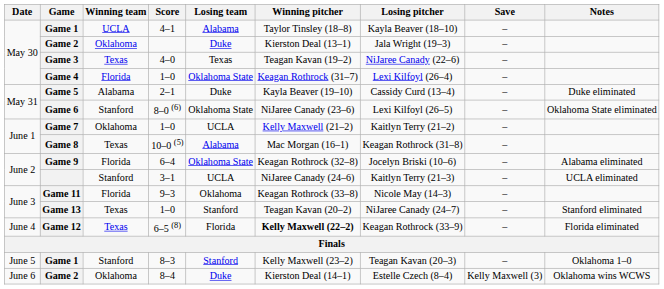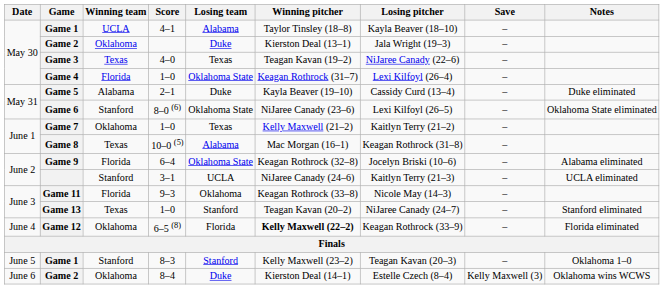 <table class="wikitable plainrowheaders" style="text-align:center">
 <tr>
 <th scope="col">Date</th>
 <th scope="col">Game</th>
 <th scope="col">Winning team</th>
 <th scope="col">Score</th>
 <th scope="col">Losing team</th>
 <th scope="col">Winning pitcher</th>
 <th scope="col">Losing pitcher</th>
 <th scope="col">Save</th>
 <th scope="col">Notes</th>
 </tr>
 <tr>
 <td rowspan=4>May 30</td>
 <th scope="row" style="text-align:center">Game 1</th>
 <td><a href='#'>UCLA</a></td>
 <td>4–1</td>
 <td><a href='#'>Alabama</a></td>
 <td>Taylor Tinsley (18–8)</td>
 <td>Kayla Beaver (18–10)</td>
 <td>–</td>
 <td></td>
 </tr>
 <tr>
 <th scope="row" style="text-align:center">Game 2</th>
 <td><a href='#'>Oklahoma</a></td>
 <td></td>
 <td><a href='#'>Duke</a></td>
 <td>Kierston Deal (13–1)</td>
 <td>Jala Wright (19–3)</td>
 <td>–</td>
 <td></td>
 </tr>
 <tr>
 <th scope="row" style="text-align:center">Game 3</th>
 <td><a href='#'>Texas</a></td>
 <td>4–0</td>
 <td>Texas</td>
 <td>Teagan Kavan (19–2)</td>
 <td><a href='#'>NiJaree Canady</a> (22–6)</td>
 <td>–</td>
 <td></td>
 </tr>
 <tr>
 <th scope="row" style="text-align:center">Game 4</th>
 <td><a href='#'>Florida</a></td>
 <td>1–0</td>
 <td><a href='#'>Oklahoma State</a></td>
 <td><a href='#'>Keagan Rothrock</a> (31–7)</td>
 <td><a href='#'>Lexi Kilfoyl</a> (26–4)</td>
 <td>–</td>
 <td></td>
 </tr>
 <tr>
 <td rowspan=2>May 31</td>
 <th scope="row" style="text-align:center">Game 5</th>
 <td>Alabama</td>
 <td>2–1</td>
 <td>Duke</td>
 <td>Kayla Beaver (19–10)</td>
 <td>Cassidy Curd (13–4)</td>
 <td>–</td>
 <td>Duke eliminated<br></td>
 </tr>
 <tr>
 <th scope="row" style="text-align:center">Game 6</th>
 <td>Stanford</td>
 <td>8–0 <sup>(6)</sup></td>
 <td>Oklahoma State</td>
 <td>NiJaree Canady (23–6)</td>
 <td>Lexi Kilfoyl (26–5)</td>
 <td>–</td>
 <td>Oklahoma State eliminated<br></td>
 </tr>
 <tr>
 <td rowspan=2>June 1</td>
 <th scope="row" style="text-align:center">Game 7</th>
 <td>Oklahoma</td>
 <td>1–0</td>
-<td>UCLA</td>
+<td>Texas</td>
 <td><a href='#'>Kelly Maxwell</a> (21–2)</td>
 <td>Kaitlyn Terry (21–2)</td>
 <td>–</td>
 <td></td>
 </tr>
 <tr>
 <th scope="row" style="text-align:center">Game 8</th>
 <td>Texas</td>
 <td>10–0 <sup>(5)</sup></td>
 <td><a href='#'>Alabama</a></td>
 <td>Mac Morgan (16–1)</td>
 <td>Keagan Rothrock (31–8)</td>
 <td>–</td>
 <td></td>
 </tr>
 <tr>
 <td rowspan=2>June 2</td>
 <th scope="row" style="text-align:center">Game 9</th>
 <td>Florida</td>
 <td>6–4</td>
 <td><a href='#'>Oklahoma State</a></td>
 <td>Keagan Rothrock (32–8)</td>
 <td>Jocelyn Briski (10–6)</td>
 <td>–</td>
 <td>Alabama eliminated<br></td>
 </tr>
 <tr>
 <th scope="row" style="text-align:center"></th>
 <td>Stanford</td>
 <td>3–1</td>
 <td>UCLA</td>
 <td>NiJaree Canady (24–6)</td>
 <td>Kaitlyn Terry (21–3)</td>
 <td>–</td>
 <td>UCLA eliminated<br></td>
 </tr>
 <tr>
 <td rowspan=2>June 3</td>
 <th scope="row" style="text-align:center">Game 11</th>
 <td>Florida</td>
 <td>9–3</td>
 <td>Oklahoma</td>
 <td>Keagan Rothrock (33–8)</td>
 <td>Nicole May (14–3)</td>
 <td>–</td>
 <td></td>
 </tr>
 <tr>
 <th scope="row" style="text-align:center">Game 13</th>
 <td>Texas</td>
 <td>1–0</td>
 <td>Stanford</td>
 <td>Teagan Kavan (20–2)</td>
 <td>NiJaree Canady (24–7)</td>
 <td>–</td>
 <td>Stanford eliminated<br></td>
 </tr>
 <tr>
 <td>June 4</td>
 <th scope="row" style="text-align:center">Game 12</th>
-<td><a href='#'>Texas</a></td>
+<td>Oklahoma</td>
 <td>6–5 <sup>(8)</sup></td>
 <td>Florida</td>
 <td><strong>Kelly Maxwell (22–2)</strong></td>
 <td>Keagan Rothrock (33–9)</td>
 <td>–</td>
 <td>Florida eliminated<br></td>
 </tr>
 <tr>
 <th colspan="12">Finals</th>
 </tr>
 <tr>
 <td>June 5</td>
 <th scope="row" style="text-align:center">Game 1</th>
 <td>Stanford</td>
 <td>8–3</td>
 <td><a href='#'>Stanford</a></td>
 <td>Kelly Maxwell (23–2)</td>
 <td>Teagan Kavan (20–3)</td>
 <td>–</td>
 <td>Oklahoma 1–0</td>
 </tr>
 <tr>
 <td>June 6</td>
 <th scope="row" style="text-align:center">Game 2</th>
 <td>Oklahoma</td>
 <td>8–4</td>
 <td><a href='#'>Duke</a></td>
 <td>Kierston Deal (14–1)</td>
 <td>Estelle Czech (8–4)</td>
 <td>Kelly Maxwell (3)</td>
 <td>Oklahoma wins WCWS</td>
 </tr>
 </table>
